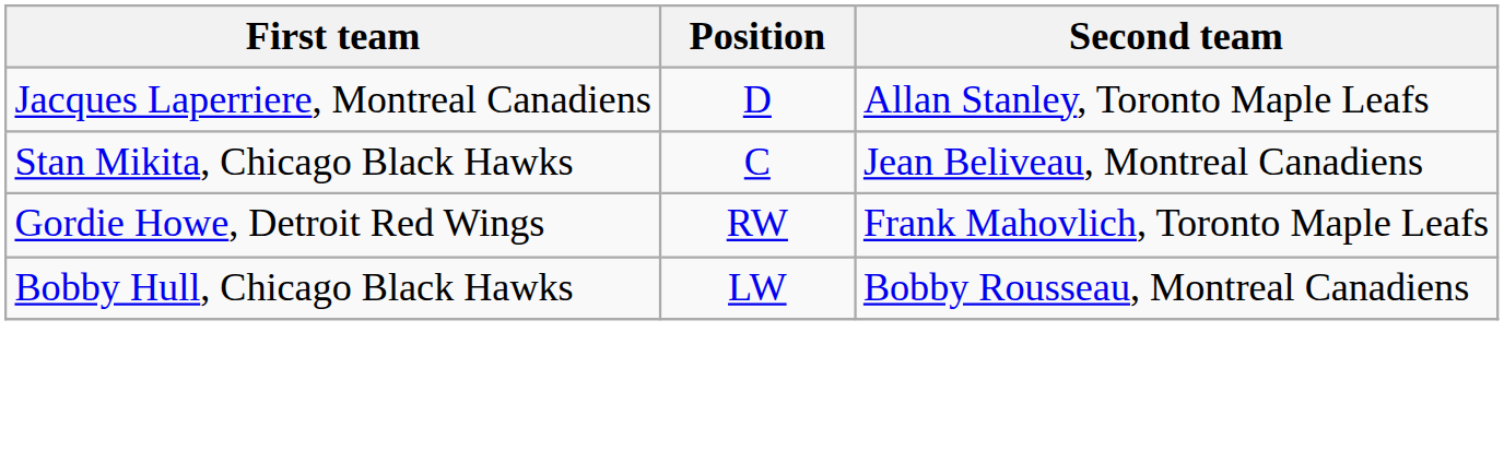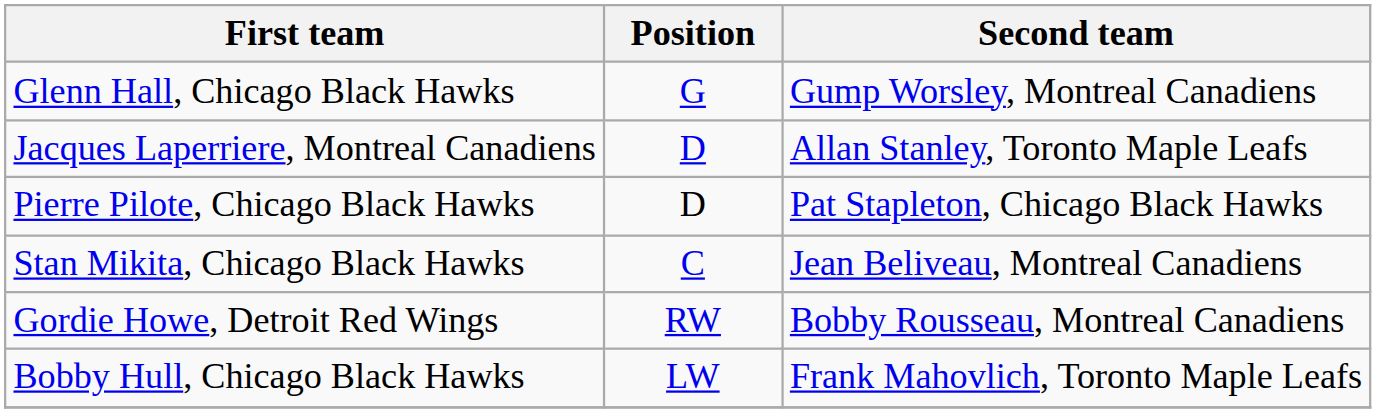 <table class="wikitable">
 <tr>
 <th>First team</th>
 <th>  Position  </th>
 <th>Second team</th>
 </tr>
 <tr>
+<td><a href='#'>Glenn Hall</a>, Chicago Black Hawks</td>
+<td align=center><a href='#'>G</a></td>
+<td><a href='#'>Gump Worsley</a>, Montreal Canadiens</td>
+</tr>
+<tr>
 <td><a href='#'>Jacques Laperriere</a>, Montreal Canadiens</td>
 <td align=center><a href='#'>D</a></td>
 <td><a href='#'>Allan Stanley</a>, Toronto Maple Leafs</td>
+</tr>
+<tr>
+<td><a href='#'>Pierre Pilote</a>, Chicago Black Hawks</td>
+<td align=center>D</td>
+<td><a href='#'>Pat Stapleton</a>, Chicago Black Hawks</td>
 </tr>
 <tr>
 <td><a href='#'>Stan Mikita</a>, Chicago Black Hawks</td>
 <td align=center><a href='#'>C</a></td>
 <td><a href='#'>Jean Beliveau</a>, Montreal Canadiens</td>
 </tr>
 <tr>
 <td><a href='#'>Gordie Howe</a>, Detroit Red Wings</td>
 <td align=center><a href='#'>RW</a></td>
-<td><a href='#'>Frank Mahovlich</a>, Toronto Maple Leafs</td>
+<td><a href='#'>Bobby Rousseau</a>, Montreal Canadiens</td>
 </tr>
 <tr>
 <td><a href='#'>Bobby Hull</a>, Chicago Black Hawks</td>
 <td align=center><a href='#'>LW</a></td>
-<td><a href='#'>Bobby Rousseau</a>, Montreal Canadiens</td>
+<td><a href='#'>Frank Mahovlich</a>, Toronto Maple Leafs</td>
 </tr>
 <tr>
 </tr>
 </table>
